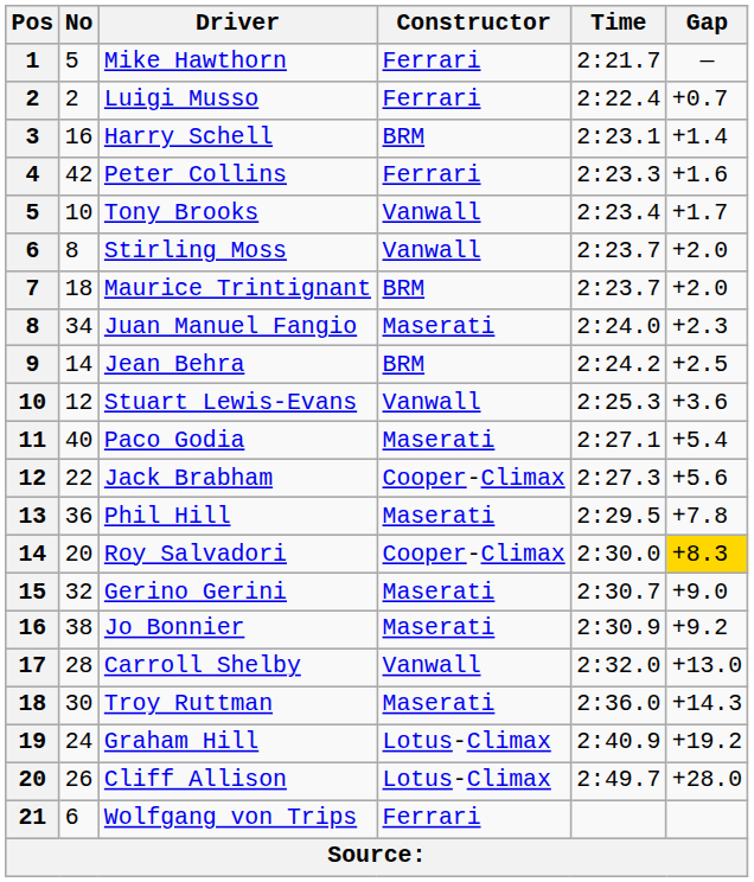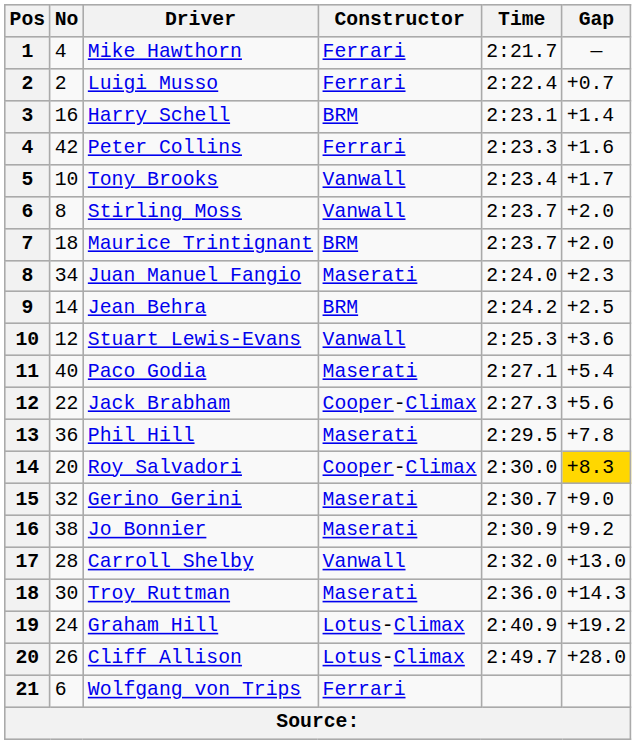 <table class="wikitable sortable" style="font-size: 95%">
 <tr>
 <th>Pos</th>
 <th>No</th>
 <th>Driver</th>
 <th>Constructor</th>
 <th>Time</th>
 <th>Gap</th>
 </tr>
 <tr>
 <th>1</th>
-<td>5</td>
+<td>4</td>
 <td> <a href='#'>Mike Hawthorn</a></td>
 <td><a href='#'>Ferrari</a></td>
 <td>2:21.7</td>
 <td align="center">—</td>
 </tr>
 <tr>
 <th>2</th>
 <td>2</td>
 <td> <a href='#'>Luigi Musso</a></td>
 <td><a href='#'>Ferrari</a></td>
 <td>2:22.4</td>
 <td>+0.7</td>
 </tr>
 <tr>
 <th>3</th>
 <td>16</td>
 <td> <a href='#'>Harry Schell</a></td>
 <td><a href='#'>BRM</a></td>
 <td>2:23.1</td>
 <td>+1.4</td>
 </tr>
 <tr>
 <th>4</th>
 <td>42</td>
 <td> <a href='#'>Peter Collins</a></td>
 <td><a href='#'>Ferrari</a></td>
 <td>2:23.3</td>
 <td>+1.6</td>
 </tr>
 <tr>
 <th>5</th>
 <td>10</td>
 <td> <a href='#'>Tony Brooks</a></td>
 <td><a href='#'>Vanwall</a></td>
 <td>2:23.4</td>
 <td>+1.7</td>
 </tr>
 <tr>
 <th>6</th>
 <td>8</td>
 <td> <a href='#'>Stirling Moss</a></td>
 <td><a href='#'>Vanwall</a></td>
 <td>2:23.7</td>
 <td>+2.0</td>
 </tr>
 <tr>
 <th>7</th>
 <td>18</td>
 <td> <a href='#'>Maurice Trintignant</a></td>
 <td><a href='#'>BRM</a></td>
 <td>2:23.7</td>
 <td>+2.0</td>
 </tr>
 <tr>
 <th>8</th>
 <td>34</td>
 <td> <a href='#'>Juan Manuel Fangio</a></td>
 <td><a href='#'>Maserati</a></td>
 <td>2:24.0</td>
 <td>+2.3</td>
 </tr>
 <tr>
 <th>9</th>
 <td>14</td>
 <td> <a href='#'>Jean Behra</a></td>
 <td><a href='#'>BRM</a></td>
 <td>2:24.2</td>
 <td>+2.5</td>
 </tr>
 <tr>
 <th>10</th>
 <td>12</td>
 <td> <a href='#'>Stuart Lewis-Evans</a></td>
 <td><a href='#'>Vanwall</a></td>
 <td>2:25.3</td>
 <td>+3.6</td>
 </tr>
 <tr>
 <th>11</th>
 <td>40</td>
 <td> <a href='#'>Paco Godia</a></td>
 <td><a href='#'>Maserati</a></td>
 <td>2:27.1</td>
 <td>+5.4</td>
 </tr>
 <tr>
 <th>12</th>
 <td>22</td>
 <td> <a href='#'>Jack Brabham</a></td>
 <td><a href='#'>Cooper</a>-<a href='#'>Climax</a></td>
 <td>2:27.3</td>
 <td>+5.6</td>
 </tr>
 <tr>
 <th>13</th>
 <td>36</td>
 <td> <a href='#'>Phil Hill</a></td>
 <td><a href='#'>Maserati</a></td>
 <td>2:29.5</td>
 <td>+7.8</td>
 </tr>
 <tr>
 <th>14</th>
 <td>20</td>
 <td> <a href='#'>Roy Salvadori</a></td>
 <td><a href='#'>Cooper</a>-<a href='#'>Climax</a></td>
 <td>2:30.0</td>
 <td style="background: gold;">+8.3</td>
 </tr>
 <tr>
 <th>15</th>
 <td>32</td>
 <td> <a href='#'>Gerino Gerini</a></td>
 <td><a href='#'>Maserati</a></td>
 <td>2:30.7</td>
 <td>+9.0</td>
 </tr>
 <tr>
 <th>16</th>
 <td>38</td>
 <td> <a href='#'>Jo Bonnier</a></td>
 <td><a href='#'>Maserati</a></td>
 <td>2:30.9</td>
 <td>+9.2</td>
 </tr>
 <tr>
 <th>17</th>
 <td>28</td>
 <td> <a href='#'>Carroll Shelby</a></td>
 <td><a href='#'>Vanwall</a></td>
 <td>2:32.0</td>
 <td>+13.0</td>
 </tr>
 <tr>
 <th>18</th>
 <td>30</td>
 <td> <a href='#'>Troy Ruttman</a></td>
 <td><a href='#'>Maserati</a></td>
 <td>2:36.0</td>
 <td>+14.3</td>
 </tr>
 <tr>
 <th>19</th>
 <td>24</td>
 <td> <a href='#'>Graham Hill</a></td>
 <td><a href='#'>Lotus</a>-<a href='#'>Climax</a></td>
 <td>2:40.9</td>
 <td>+19.2</td>
 </tr>
 <tr>
 <th>20</th>
 <td>26</td>
 <td> <a href='#'>Cliff Allison</a></td>
 <td><a href='#'>Lotus</a>-<a href='#'>Climax</a></td>
 <td>2:49.7</td>
 <td>+28.0</td>
 </tr>
 <tr>
 <th>21</th>
 <td>6</td>
 <td> <a href='#'>Wolfgang von Trips</a></td>
 <td><a href='#'>Ferrari</a></td>
 <td></td>
 <td></td>
 </tr>
 <tr>
 <th colspan="6">Source:</th>
 </tr>
 </table>
